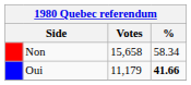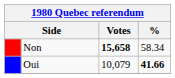 <table class="wikitable" style="font-size: 95%; clear:both">
 <tr style="background-color:#E9E9E9">
 <th colspan=4><a href='#'>1980 Quebec referendum</a></th>
 </tr>
 <tr style="background-color:#E9E9E9">
 <th colspan=2 style="width: 130px">Side</th>
 <th style="width: 50px">Votes</th>
 <th style="width: 40px">%</th>
 </tr>
 <tr>
 <td bgcolor="red"></td>
 <td>Non</td>
-<td>15,658</td>
+<td><strong>15,658</strong></td>
 <td>58.34</td>
 </tr>
 <tr>
 <td bgcolor="blue"></td>
 <td>Oui</td>
-<td>11,179</td>
+<td>10,079</td>
 <td><strong>41.66</strong></td>
 </tr>
 <tr>
 </tr>
 </table>
